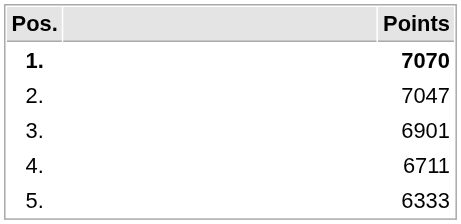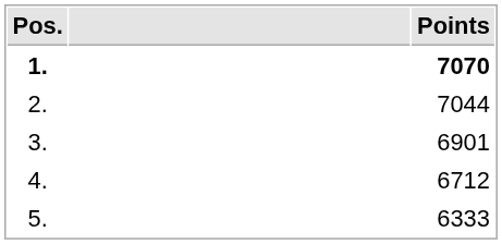 <table cellspacing="1" cellpadding="3" style="border:1px solid #AAAAAA;font-size:90%">
 <tr bgcolor="#E4E4E4">
 <th style="border-bottom:1px solid #AAAAAA" width=10>Pos.</th>
 <th style="border-bottom:1px solid #AAAAAA" width=200></th>
 <th style="border-bottom:1px solid #AAAAAA" width=20>Points</th>
 </tr>
 <tr>
 <td align="center"><strong>1.</strong></td>
 <td><strong></strong></td>
 <td align="right"><strong>7070</strong></td>
 </tr>
 <tr>
 <td align="center">2.</td>
 <td></td>
-<td align="right">7047</td>
+<td align="right">7044</td>
 </tr>
 <tr>
 <td align="center">3.</td>
 <td></td>
 <td align="right">6901</td>
 </tr>
 <tr>
 <td align="center">4.</td>
 <td></td>
-<td align="right">6711</td>
+<td align="right">6712</td>
 </tr>
 <tr>
 <td align="center">5.</td>
 <td></td>
 <td align="right">6333</td>
 </tr>
 </table>
